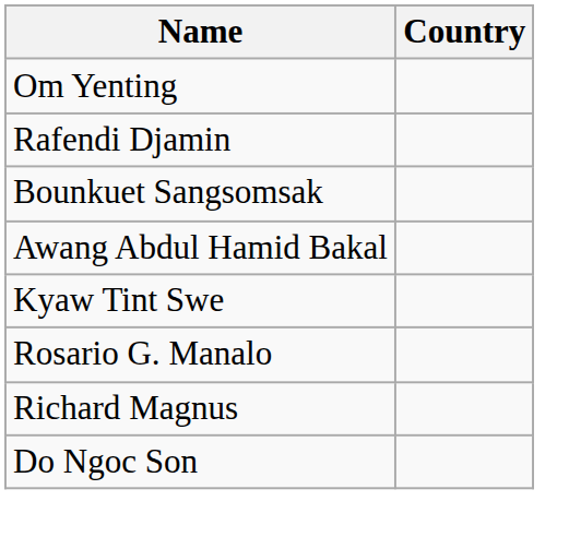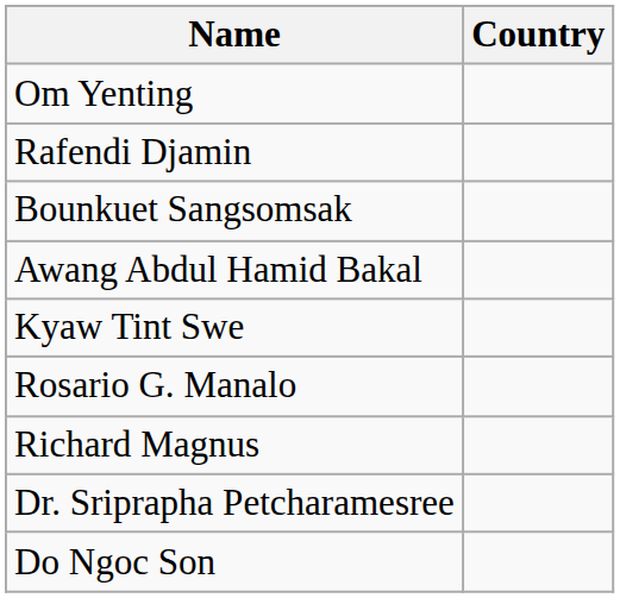 <table class="wikitable">
 <tr>
 <th>Name</th>
 <th>Country</th>
 </tr>
 <tr>
 <td>Om Yenting</td>
 <td></td>
 </tr>
 <tr>
 <td>Rafendi Djamin</td>
 <td></td>
 </tr>
 <tr>
 <td>Bounkuet Sangsomsak</td>
 <td></td>
 </tr>
 <tr>
 <td>Awang Abdul Hamid Bakal</td>
 <td></td>
 </tr>
 <tr>
 <td>Kyaw Tint Swe</td>
 <td></td>
 </tr>
 <tr>
 <td>Rosario G. Manalo</td>
 <td></td>
 </tr>
 <tr>
 <td>Richard Magnus</td>
 <td></td>
 </tr>
 <tr>
+<td>Dr. Sriprapha Petcharamesree</td>
+<td></td>
+</tr>
+<tr>
 <td>Do Ngoc Son</td>
 <td></td>
 </tr>
 </table>
